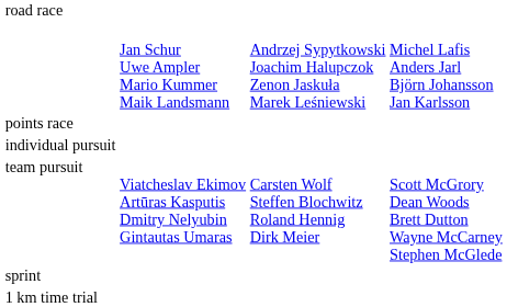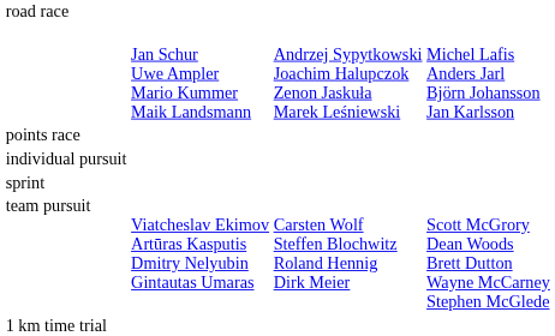 <table>
 <tr>
 <td>road race<br></td>
 <td></td>
 <td></td>
 <td></td>
 </tr>
 <tr valign="top">
 <td><br></td>
 <td><br><a href='#'>Jan Schur</a><br><a href='#'>Uwe Ampler</a><br><a href='#'>Mario Kummer</a><br><a href='#'>Maik Landsmann</a></td>
 <td><br><a href='#'>Andrzej Sypytkowski</a><br><a href='#'>Joachim Halupczok</a><br><a href='#'>Zenon Jaskuła</a><br><a href='#'>Marek Leśniewski</a></td>
 <td><br><a href='#'>Michel Lafis</a><br><a href='#'>Anders Jarl</a><br><a href='#'>Björn Johansson</a><br><a href='#'>Jan Karlsson</a></td>
 </tr>
 <tr>
 <td>points race<br></td>
 <td></td>
 <td></td>
 <td></td>
 </tr>
 <tr>
 <td>individual pursuit<br></td>
 <td></td>
 <td></td>
 <td></td>
 </tr>
+<tr>
+<td>sprint<br></td>
+<td></td>
+<td></td>
+<td></td>
+</tr>
 <tr valign="top">
 <td>team pursuit<br></td>
 <td><br><a href='#'>Viatcheslav Ekimov</a><br><a href='#'>Artūras Kasputis</a><br><a href='#'>Dmitry Nelyubin</a><br><a href='#'>Gintautas Umaras</a></td>
 <td><br><a href='#'>Carsten Wolf</a><br><a href='#'>Steffen Blochwitz</a><br><a href='#'>Roland Hennig</a><br><a href='#'>Dirk Meier</a></td>
 <td><br><a href='#'>Scott McGrory</a><br><a href='#'>Dean Woods</a><br><a href='#'>Brett Dutton</a><br><a href='#'>Wayne McCarney</a><br><a href='#'>Stephen McGlede</a></td>
-</tr>
-<tr>
-<td>sprint<br></td>
-<td></td>
-<td></td>
-<td></td>
 </tr>
 <tr>
 <td>1 km time trial<br></td>
 <td></td>
 <td></td>
 <td></td>
 </tr>
 </table>
